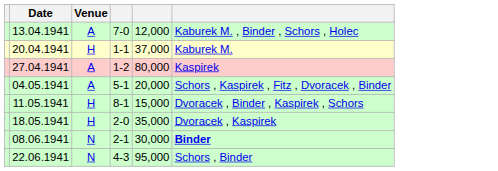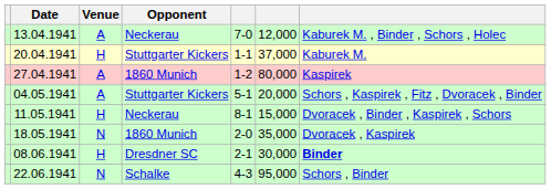 <table class="wikitable" Style="text-align: center">
 <tr>
 <th></th>
 <th>Date</th>
 <th>Venue</th>
+<th>Opponent</th>
 <th></th>
 <th></th>
 <th></th>
 </tr>
 <tr style="background:#cfc">
 <td></td>
 <td>13.04.1941</td>
 <td><a href='#'>A</a></td>
+<td align="left"><a href='#'>Neckerau</a></td>
 <td>7-0</td>
 <td align="right">12,000</td>
 <td align="left"><a href='#'>Kaburek M.</a> , <a href='#'>Binder</a>   , <a href='#'>Schors</a>  , <a href='#'>Holec</a> </td>
 </tr>
 <tr style="background:#ffc">
 <td></td>
 <td>20.04.1941</td>
 <td><a href='#'>H</a></td>
+<td align="left"><a href='#'>Stuttgarter Kickers</a></td>
 <td>1-1</td>
 <td align="right">37,000</td>
 <td align="left"><a href='#'>Kaburek M.</a> </td>
 </tr>
 <tr style="background:#fcc">
 <td></td>
 <td>27.04.1941</td>
 <td><a href='#'>A</a></td>
+<td align="left"><a href='#'>1860 Munich</a></td>
 <td>1-2</td>
 <td align="right">80,000</td>
 <td align="left"><a href='#'>Kaspirek</a> </td>
 </tr>
 <tr style="background:#cfc">
 <td></td>
 <td>04.05.1941</td>
 <td><a href='#'>A</a></td>
+<td align="left"><a href='#'>Stuttgarter Kickers</a></td>
 <td>5-1</td>
 <td align="right">20,000</td>
 <td align="left"><a href='#'>Schors</a> , <a href='#'>Kaspirek</a> , <a href='#'>Fitz</a> , <a href='#'>Dvoracek</a> , <a href='#'>Binder</a> </td>
 </tr>
 <tr style="background:#cfc">
 <td></td>
 <td>11.05.1941</td>
 <td><a href='#'>H</a></td>
+<td align="left"><a href='#'>Neckerau</a></td>
 <td>8-1</td>
 <td align="right">15,000</td>
 <td align="left"><a href='#'>Dvoracek</a> , <a href='#'>Binder</a>  , <a href='#'>Kaspirek</a> , <a href='#'>Schors</a>    </td>
 </tr>
 <tr style="background:#cfc">
 <td></td>
 <td>18.05.1941</td>
-<td><a href='#'>H</a></td>
+<td><a href='#'>N</a></td>
+<td align="left"><a href='#'>1860 Munich</a></td>
 <td>2-0</td>
 <td align="right">35,000</td>
 <td align="left"><a href='#'>Dvoracek</a> , <a href='#'>Kaspirek</a> </td>
 </tr>
 <tr style="background:#cfc">
 <td></td>
 <td>08.06.1941</td>
-<td><a href='#'>N</a></td>
+<td><a href='#'>H</a></td>
+<td align="left"><a href='#'>Dresdner SC</a></td>
 <td>2-1</td>
 <td align="right">30,000</td>
 <td align="left"><strong><a href='#'>Binder</a>  </strong></td>
 </tr>
 <tr style="background:#cfc">
 <td></td>
 <td>22.06.1941</td>
 <td><a href='#'>N</a></td>
+<td align="left"><a href='#'>Schalke</a></td>
 <td>4-3</td>
 <td align="right">95,000</td>
 <td align="left"><a href='#'>Schors</a> , <a href='#'>Binder</a>   </td>
 </tr>
 </table>
